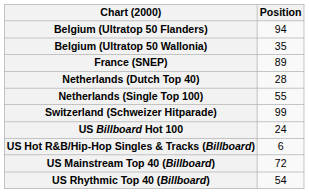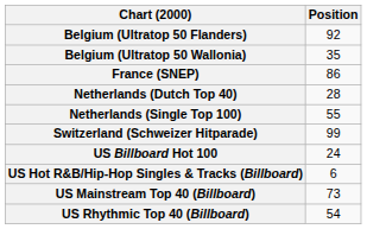 <table class="wikitable sortable plainrowheaders" style="text-align:center">
 <tr>
 <th>Chart (2000)</th>
 <th>Position</th>
 </tr>
 <tr>
 <th scope="row">Belgium (Ultratop 50 Flanders)</th>
-<td>94</td>
+<td>92</td>
 </tr>
 <tr>
 <th scope="row">Belgium (Ultratop 50 Wallonia)</th>
 <td>35</td>
 </tr>
 <tr>
 <th scope="row">France (SNEP)</th>
-<td>89</td>
+<td>86</td>
 </tr>
 <tr>
 <th scope="row">Netherlands (Dutch Top 40)</th>
 <td>28</td>
 </tr>
 <tr>
 <th scope="row">Netherlands (Single Top 100)</th>
 <td>55</td>
 </tr>
 <tr>
 <th scope="row">Switzerland (Schweizer Hitparade)</th>
 <td>99</td>
 </tr>
 <tr>
 <th scope="row">US <em>Billboard</em> Hot 100</th>
 <td>24</td>
 </tr>
 <tr>
 <th scope="row">US Hot R&B/Hip-Hop Singles & Tracks (<em>Billboard</em>)</th>
 <td>6</td>
 </tr>
 <tr>
 <th scope="row">US Mainstream Top 40 (<em>Billboard</em>)</th>
-<td>72</td>
+<td>73</td>
 </tr>
 <tr>
 <th scope="row">US Rhythmic Top 40 (<em>Billboard</em>)</th>
 <td>54</td>
 </tr>
 </table>
